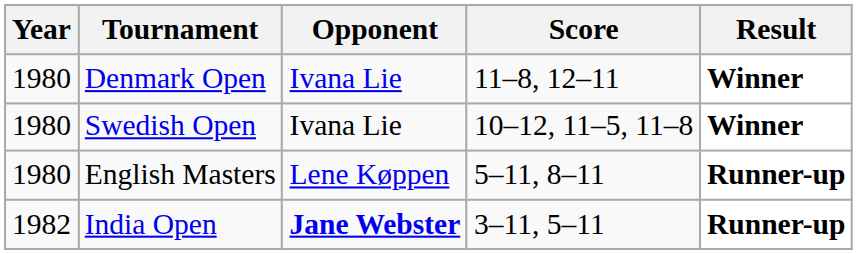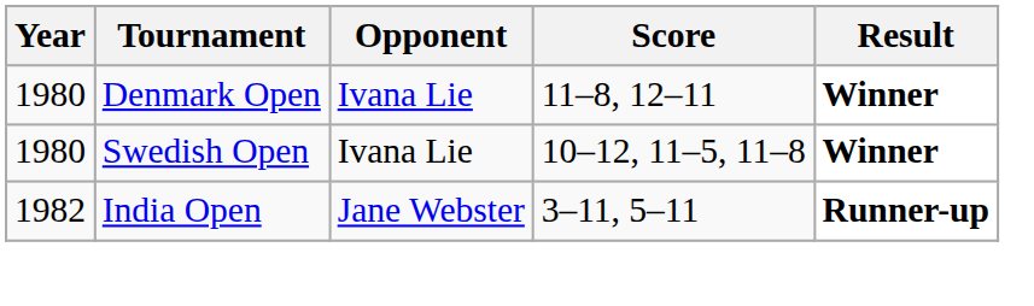 <table class="sortable wikitable" style="font-size:90%;">
 <tr>
 <th>Year</th>
 <th>Tournament</th>
 <th>Opponent</th>
 <th>Score</th>
 <th>Result</th>
 </tr>
 <tr>
 <td align="center">1980</td>
 <td align="left"><a href='#'>Denmark Open</a></td>
 <td align="left"> <a href='#'>Ivana Lie</a></td>
 <td align="left">11–8, 12–11</td>
 <td style="text-align:left; background:white"> <strong>Winner</strong></td>
 </tr>
 <tr>
 <td align="center">1980</td>
 <td align="left"><a href='#'>Swedish Open</a></td>
 <td align="left"> Ivana Lie</td>
 <td align="left">10–12, 11–5, 11–8</td>
 <td style="text-align:left; background:white"> <strong>Winner</strong></td>
 </tr>
 <tr>
-<td align="center">1980</td>
-<td align="left">English Masters</td>
-<td align="left"> <a href='#'>Lene Køppen</a></td>
-<td align="left">5–11, 8–11</td>
-<td style="text-align:left; background:white"> <strong>Runner-up</strong></td>
-</tr>
-<tr>
 <td align="center">1982</td>
 <td align="left"><a href='#'>India Open</a></td>
-<td align="left"><strong> <a href='#'>Jane Webster</a></strong></td>
+<td align="left"> <a href='#'>Jane Webster</a></td>
 <td align="left">3–11, 5–11</td>
 <td style="text-align:left; background:white"> <strong>Runner-up</strong></td>
 </tr>
 </table>
